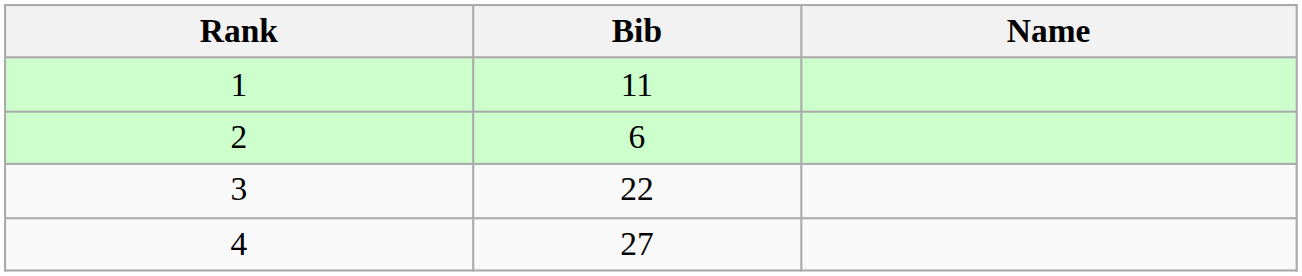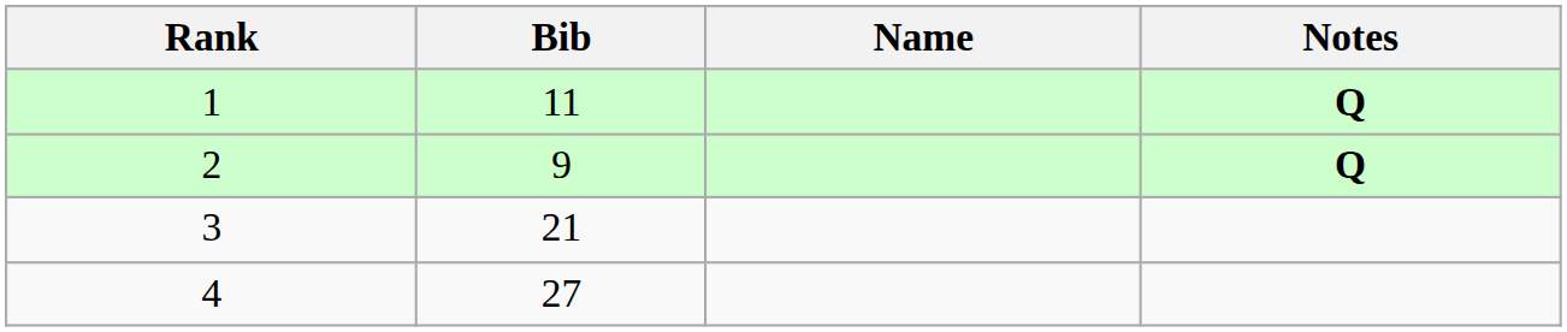 <table class="wikitable" style="text-align:center;" width=70%>
 <tr>
 <th>Rank</th>
 <th>Bib</th>
 <th>Name</th>
+<th>Notes</th>
 </tr>
 <tr bgcolor="#ccffcc">
 <td>1</td>
 <td>11</td>
 <td align=left></td>
+<td><strong>Q</strong></td>
 </tr>
 <tr bgcolor="#ccffcc">
 <td>2</td>
-<td>6</td>
+<td>9</td>
 <td align=left></td>
+<td><strong>Q</strong></td>
 </tr>
 <tr>
 <td>3</td>
-<td>22</td>
+<td>21</td>
 <td align=left></td>
+<td></td>
 </tr>
 <tr>
 <td>4</td>
 <td>27</td>
 <td align=left></td>
+<td></td>
 </tr>
 </table>
